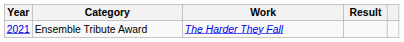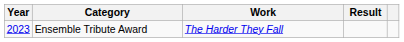 <table class=wikitable>
 <tr>
 <th scope="col" style="width:1em;">Year</th>
 <th scope="col" style="width:33em;">Category</th>
 <th scope="col" style="width:39em;">Work</th>
 <th scope="col" style="width:5em;">Result</th>
 <th scope="col" style="width:2em;"></th>
 </tr>
 <tr>
-<td><a href='#'>2021</a></td>
+<td><a href='#'>2023</a></td>
 <td>Ensemble Tribute Award</td>
 <td><em><a href='#'>The Harder They Fall</a></em></td>
 <td></td>
 <td style="text-align:center;"></td>
 </tr>
 </table>
